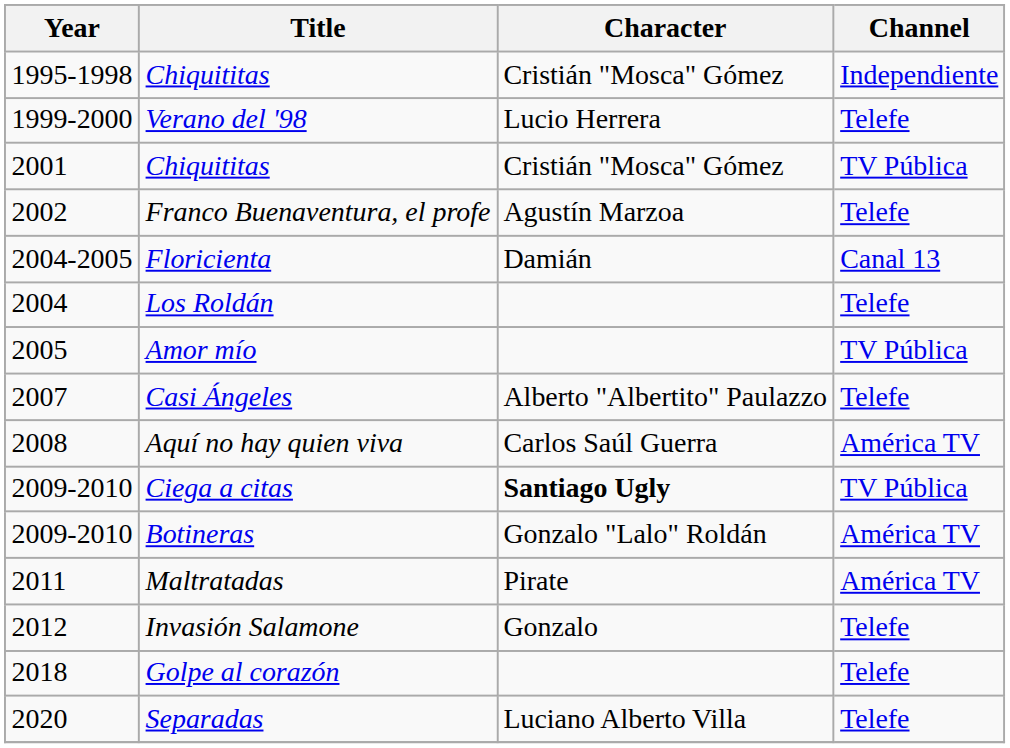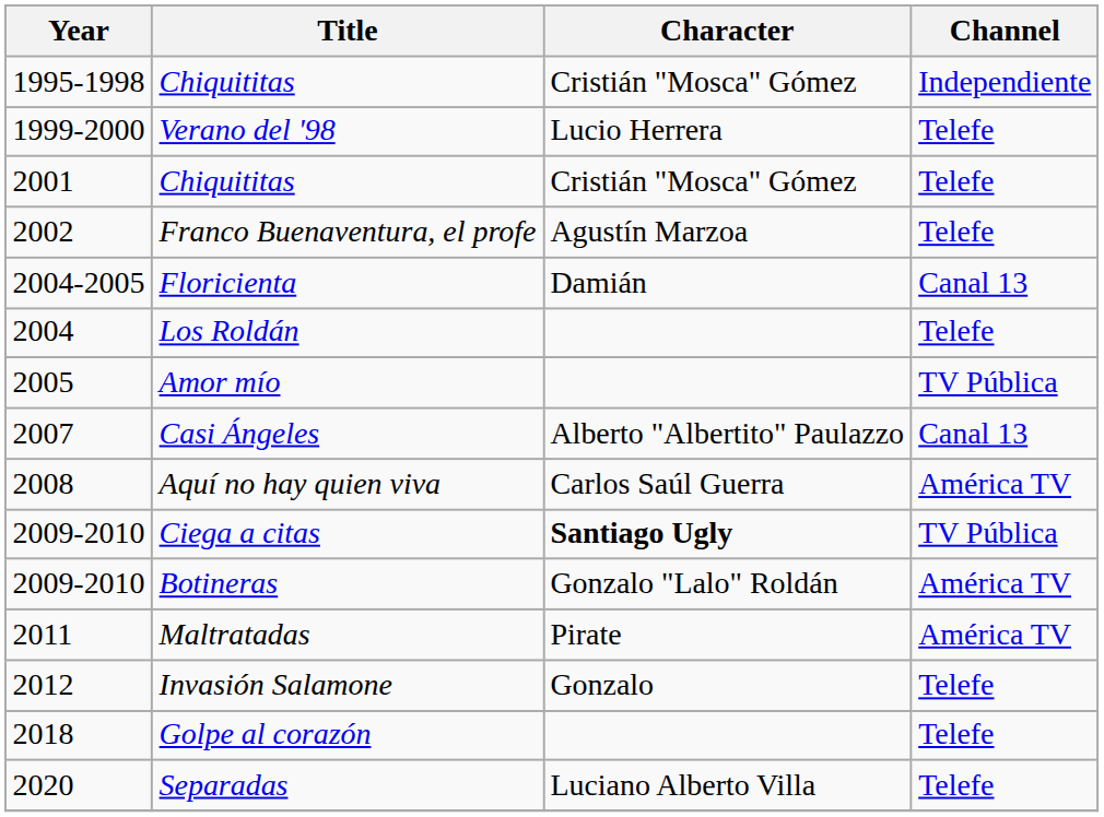 <table class="wikitable" style="font-size: 90%;">
 <tr>
 <th>Year</th>
 <th>Title</th>
 <th>Character</th>
 <th>Channel</th>
 </tr>
 <tr>
 <td>1995-1998</td>
 <td><em><a href='#'>Chiquititas</a></em></td>
 <td>Cristián "Mosca" Gómez</td>
 <td><a href='#'>Independiente</a></td>
 </tr>
 <tr>
 <td>1999-2000</td>
 <td><em><a href='#'>Verano del '98</a></em></td>
 <td>Lucio Herrera</td>
 <td><a href='#'>Telefe</a></td>
 </tr>
 <tr>
 <td>2001</td>
 <td><em><a href='#'>Chiquititas</a></em></td>
 <td>Cristián "Mosca" Gómez</td>
-<td><a href='#'>TV Pública</a></td>
+<td><a href='#'>Telefe</a></td>
 </tr>
 <tr>
 <td>2002</td>
 <td><em>Franco Buenaventura, el profe</em></td>
 <td>Agustín Marzoa</td>
 <td><a href='#'>Telefe</a></td>
 </tr>
 <tr>
 <td>2004-2005</td>
 <td><em><a href='#'>Floricienta</a></em></td>
 <td>Damián</td>
 <td><a href='#'>Canal 13</a></td>
 </tr>
 <tr>
 <td>2004</td>
 <td><em><a href='#'>Los Roldán</a></em></td>
 <td></td>
 <td><a href='#'>Telefe</a></td>
 </tr>
 <tr>
 <td>2005</td>
 <td><em><a href='#'>Amor mío</a></em></td>
 <td></td>
 <td><a href='#'>TV Pública</a></td>
 </tr>
 <tr>
 <td>2007</td>
 <td><em><a href='#'>Casi Ángeles</a></em></td>
 <td>Alberto "Albertito" Paulazzo</td>
-<td><a href='#'>Telefe</a></td>
+<td><a href='#'>Canal 13</a></td>
 </tr>
 <tr>
 <td>2008</td>
 <td><em>Aquí no hay quien viva</em></td>
 <td>Carlos Saúl Guerra</td>
 <td><a href='#'>América TV</a></td>
 </tr>
 <tr>
 <td>2009-2010</td>
 <td><em><a href='#'>Ciega a citas</a></em></td>
 <td><strong>Santiago Ugly</strong></td>
 <td><a href='#'>TV Pública</a></td>
 </tr>
 <tr>
 <td>2009-2010</td>
 <td><em><a href='#'>Botineras</a></em></td>
 <td>Gonzalo "Lalo" Roldán</td>
 <td><a href='#'>América TV</a></td>
 </tr>
 <tr>
 <td>2011</td>
 <td><em>Maltratadas</em></td>
 <td>Pirate</td>
 <td><a href='#'>América TV</a></td>
 </tr>
 <tr>
 <td>2012</td>
 <td><em>Invasión Salamone</em></td>
 <td>Gonzalo</td>
 <td><a href='#'>Telefe</a></td>
 </tr>
 <tr>
 <td>2018</td>
 <td><em><a href='#'>Golpe al corazón</a></em></td>
 <td></td>
 <td><a href='#'>Telefe</a></td>
 </tr>
 <tr>
 <td>2020</td>
 <td><em><a href='#'>Separadas</a></em></td>
 <td>Luciano Alberto Villa</td>
 <td><a href='#'>Telefe</a></td>
 </tr>
 <tr>
 </tr>
 </table>
